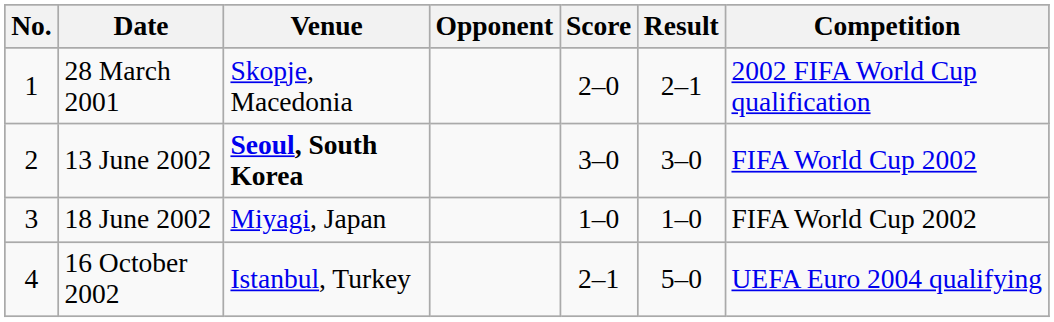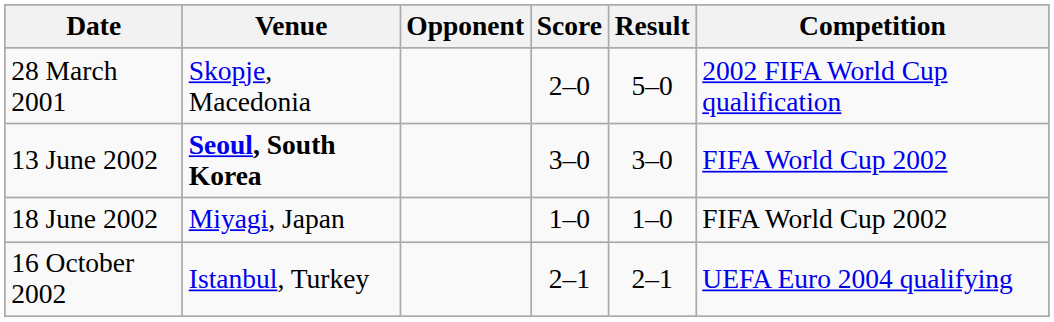 <table class="wikitable sortable">
 <tr>
-<th scope="col">No.</th>
 <th scope="col">Date</th>
 <th scope="col">Venue</th>
 <th scope="col">Opponent</th>
 <th scope="col">Score</th>
 <th scope="col">Result</th>
 <th scope="col">Competition</th>
 </tr>
 <tr>
-<td align="center">1</td>
 <td>28 March 2001</td>
 <td><a href='#'>Skopje</a>, Macedonia</td>
 <td></td>
 <td align="center">2–0</td>
-<td align="center">2–1</td>
+<td align="center">5–0</td>
 <td><a href='#'>2002 FIFA World Cup qualification</a></td>
 </tr>
 <tr>
-<td align="center">2</td>
 <td>13 June 2002</td>
 <td><strong><a href='#'>Seoul</a>, South Korea</strong></td>
 <td></td>
 <td align="center">3–0</td>
 <td align="center">3–0</td>
 <td><a href='#'>FIFA World Cup 2002</a></td>
 </tr>
 <tr>
-<td align="center">3</td>
 <td>18 June 2002</td>
 <td><a href='#'>Miyagi</a>, Japan</td>
 <td></td>
 <td align="center">1–0</td>
 <td align="center">1–0</td>
 <td>FIFA World Cup 2002</td>
 </tr>
 <tr>
-<td align="center">4</td>
 <td>16 October 2002</td>
 <td><a href='#'>Istanbul</a>, Turkey</td>
 <td></td>
 <td align="center">2–1</td>
-<td align="center">5–0</td>
+<td align="center">2–1</td>
 <td><a href='#'>UEFA Euro 2004 qualifying</a></td>
 </tr>
 </table>
